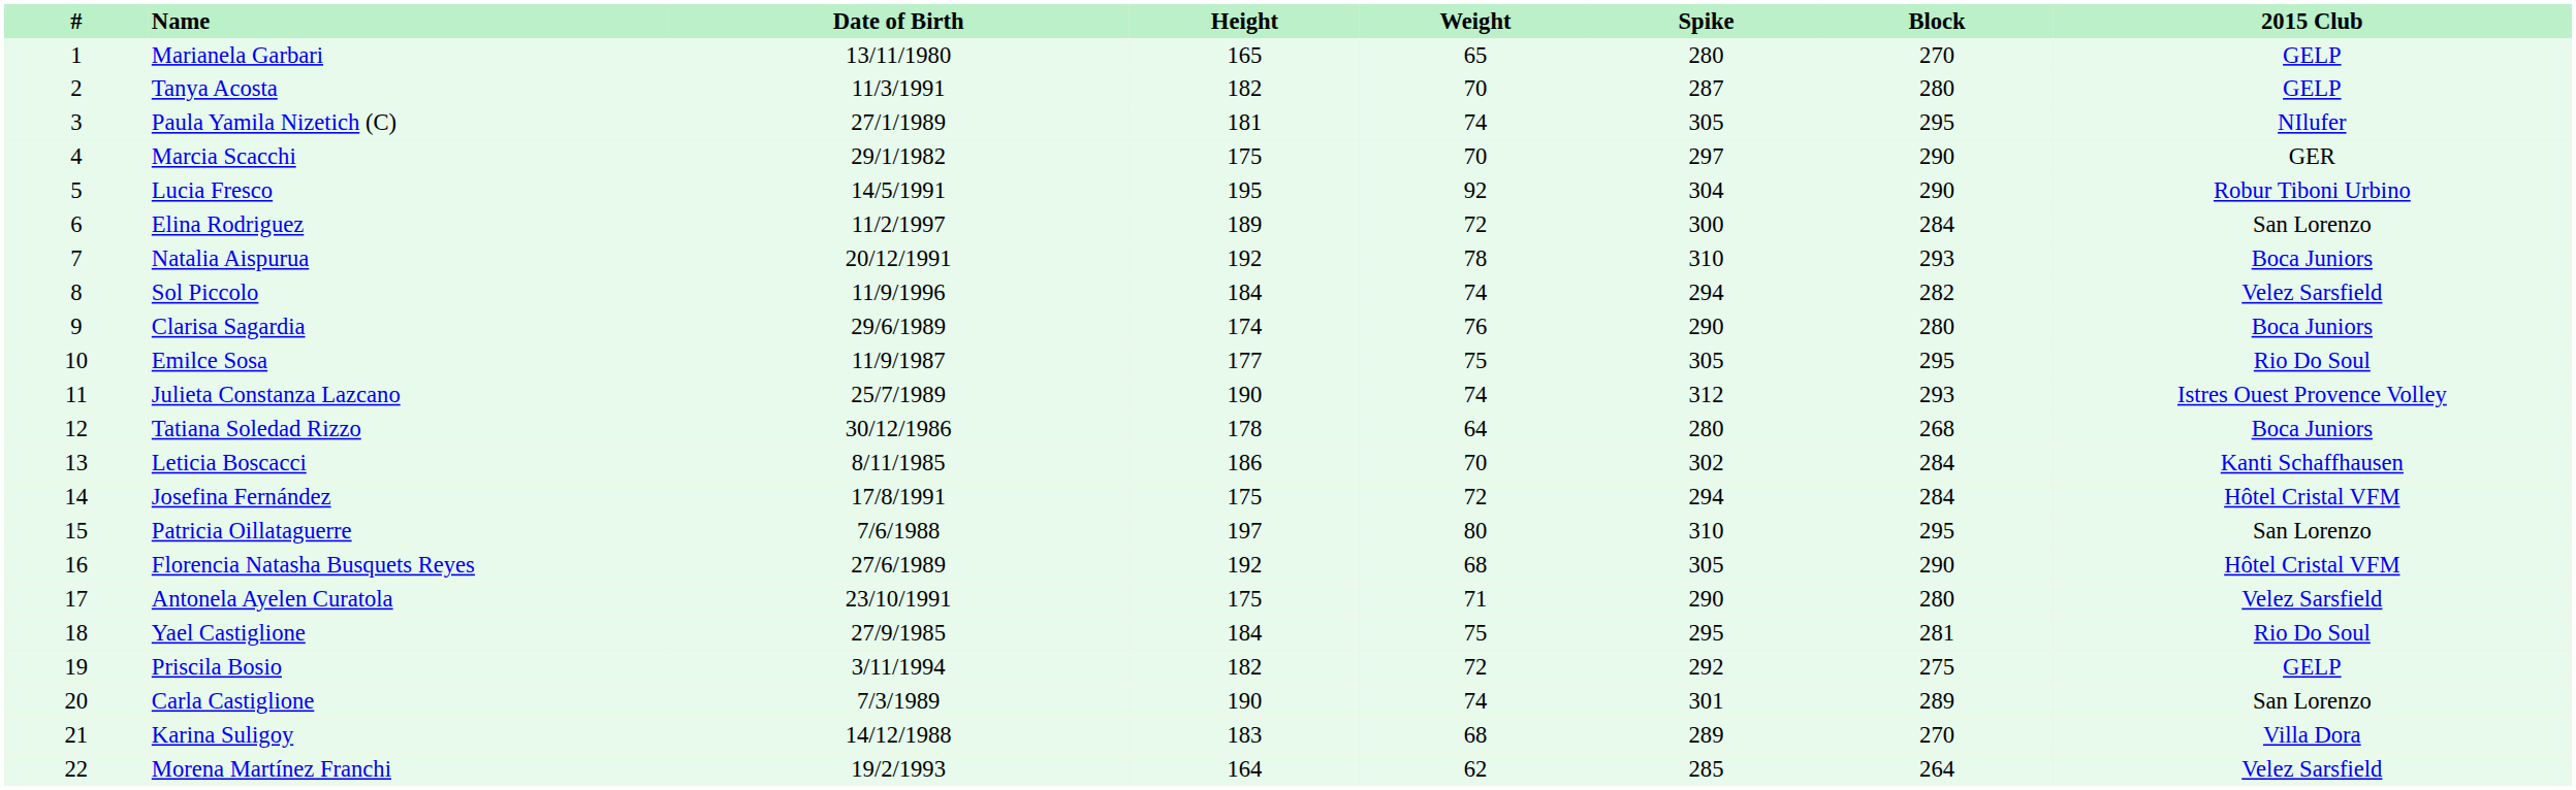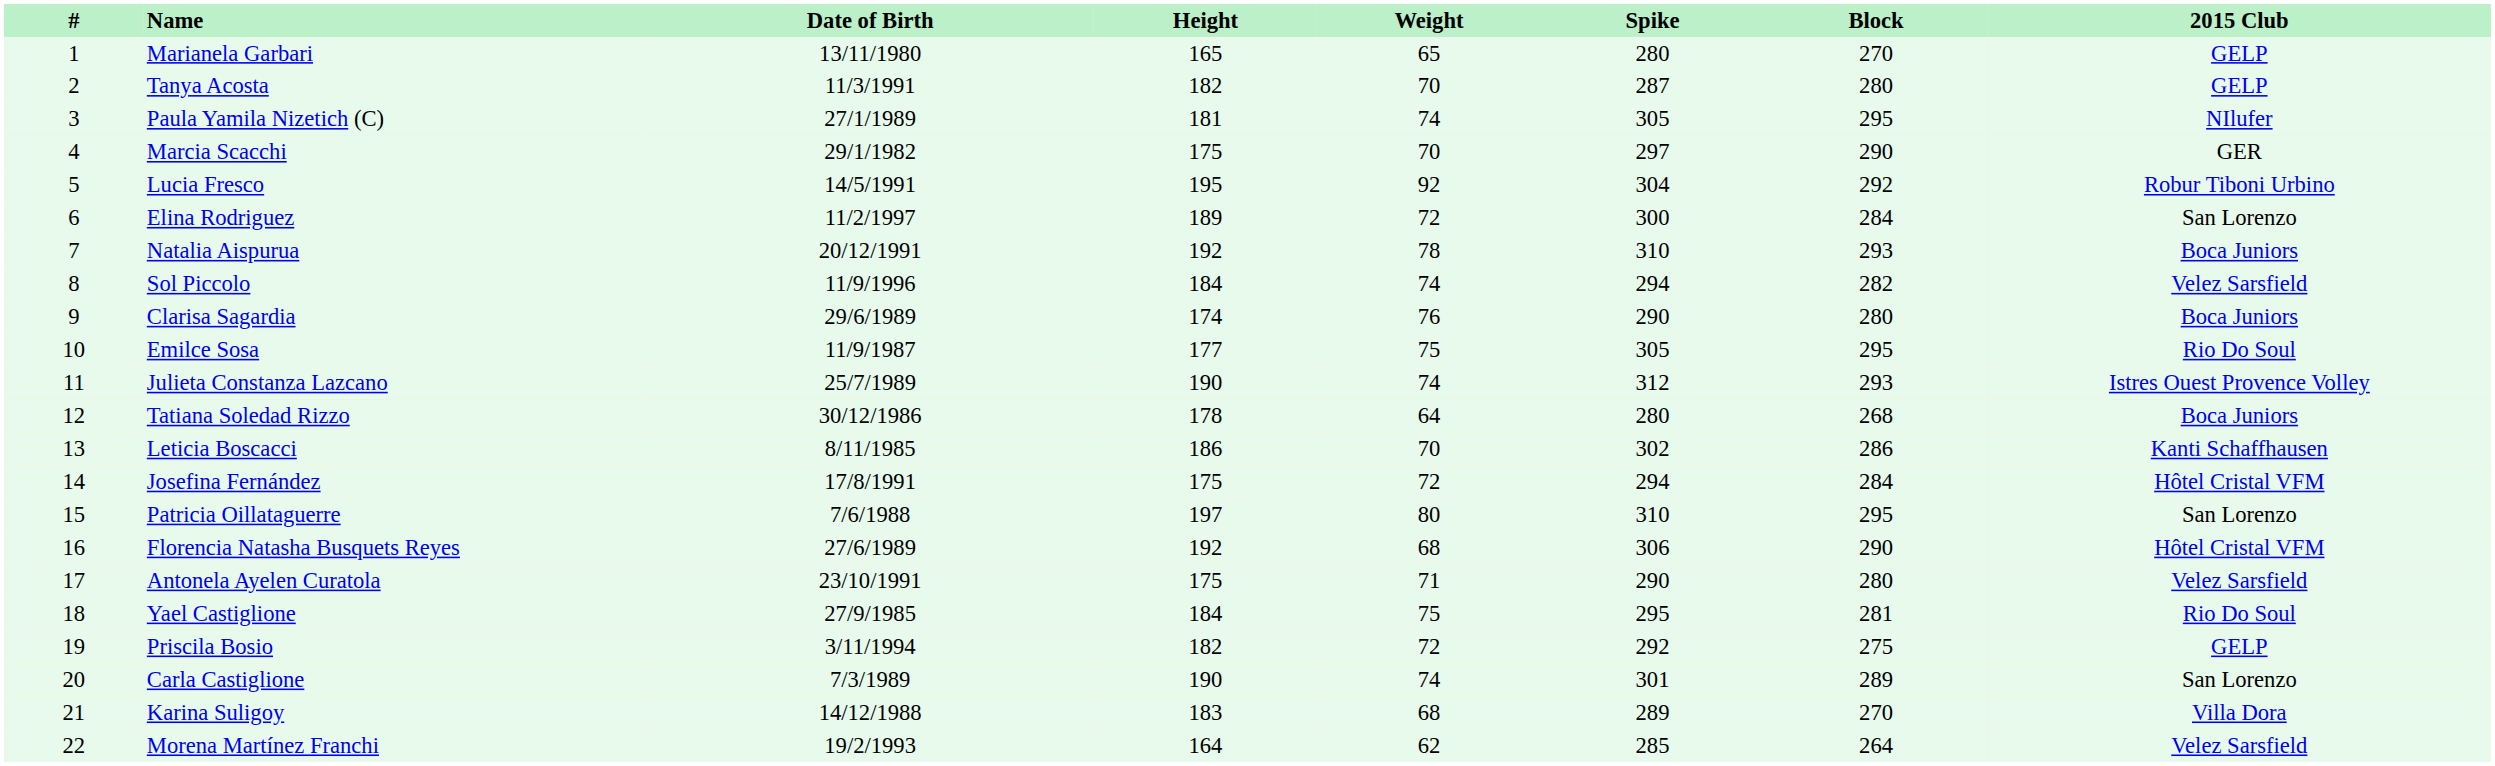 <table border=0 cellpadding=2 cellspacing=0  |- bgcolor=#FFECCE style="text-align:center; font-size:90%;" width=100%>
 <tr bgcolor=#BBF0C9>
 <th width=5%>#</th>
 <th width=18% align=left>Name</th>
 <th width=16%>Date of Birth</th>
 <th width=8%>Height</th>
 <th width=8%>Weight</th>
 <th width=8%>Spike</th>
 <th width=8%>Block</th>
 <th width=18%>2015 Club</th>
 </tr>
 <tr bgcolor=#E7FAEC>
 <td>1</td>
 <td align=left><a href='#'>Marianela Garbari</a></td>
 <td>13/11/1980</td>
 <td>165</td>
 <td>65</td>
 <td>280</td>
 <td>270</td>
 <td><a href='#'>GELP</a></td>
 </tr>
 <tr bgcolor=#E7FAEC>
 <td>2</td>
 <td align=left><a href='#'>Tanya Acosta</a></td>
 <td>11/3/1991</td>
 <td>182</td>
 <td>70</td>
 <td>287</td>
 <td>280</td>
 <td><a href='#'>GELP</a></td>
 </tr>
 <tr bgcolor=#E7FAEC>
 <td>3</td>
 <td align=left><a href='#'>Paula Yamila Nizetich</a> (C)</td>
 <td>27/1/1989</td>
 <td>181</td>
 <td>74</td>
 <td>305</td>
 <td>295</td>
 <td><a href='#'>NIlufer</a></td>
 </tr>
 <tr bgcolor=#E7FAEC>
 <td>4</td>
 <td align=left><a href='#'>Marcia Scacchi</a></td>
 <td>29/1/1982</td>
 <td>175</td>
 <td>70</td>
 <td>297</td>
 <td>290</td>
 <td>GER</td>
 </tr>
 <tr bgcolor=#E7FAEC>
 <td>5</td>
 <td align=left><a href='#'>Lucia Fresco</a></td>
 <td>14/5/1991</td>
 <td>195</td>
 <td>92</td>
 <td>304</td>
-<td>290</td>
+<td>292</td>
 <td><a href='#'>Robur Tiboni Urbino</a></td>
 </tr>
 <tr bgcolor=#E7FAEC>
 <td>6</td>
 <td align=left><a href='#'>Elina Rodriguez</a></td>
 <td>11/2/1997</td>
 <td>189</td>
 <td>72</td>
 <td>300</td>
 <td>284</td>
 <td>San Lorenzo</td>
 </tr>
 <tr bgcolor=#E7FAEC>
 <td>7</td>
 <td align=left><a href='#'>Natalia Aispurua</a></td>
 <td>20/12/1991</td>
 <td>192</td>
 <td>78</td>
 <td>310</td>
 <td>293</td>
 <td><a href='#'>Boca Juniors</a></td>
 </tr>
 <tr bgcolor=#E7FAEC>
 <td>8</td>
 <td align=left><a href='#'>Sol Piccolo</a></td>
 <td>11/9/1996</td>
 <td>184</td>
 <td>74</td>
 <td>294</td>
 <td>282</td>
 <td><a href='#'>Velez Sarsfield</a></td>
 </tr>
 <tr bgcolor=#E7FAEC>
 <td>9</td>
 <td align=left><a href='#'>Clarisa Sagardia</a></td>
 <td>29/6/1989</td>
 <td>174</td>
 <td>76</td>
 <td>290</td>
 <td>280</td>
 <td><a href='#'>Boca Juniors</a></td>
 </tr>
 <tr bgcolor=#E7FAEC>
 <td>10</td>
 <td align=left><a href='#'>Emilce Sosa</a></td>
 <td>11/9/1987</td>
 <td>177</td>
 <td>75</td>
 <td>305</td>
 <td>295</td>
 <td><a href='#'>Rio Do Soul</a></td>
 </tr>
 <tr bgcolor=#E7FAEC>
 <td>11</td>
 <td align=left><a href='#'>Julieta Constanza Lazcano</a></td>
 <td>25/7/1989</td>
 <td>190</td>
 <td>74</td>
 <td>312</td>
 <td>293</td>
 <td><a href='#'>Istres Ouest Provence Volley</a></td>
 </tr>
 <tr bgcolor=#E7FAEC>
 <td>12</td>
 <td align=left><a href='#'>Tatiana Soledad Rizzo</a></td>
 <td>30/12/1986</td>
 <td>178</td>
 <td>64</td>
 <td>280</td>
 <td>268</td>
 <td><a href='#'>Boca Juniors</a></td>
 </tr>
 <tr bgcolor=#E7FAEC>
 <td>13</td>
 <td align=left><a href='#'>Leticia Boscacci</a></td>
 <td>8/11/1985</td>
 <td>186</td>
 <td>70</td>
 <td>302</td>
-<td>284</td>
+<td>286</td>
 <td><a href='#'>Kanti Schaffhausen</a></td>
 </tr>
 <tr bgcolor=#E7FAEC>
 <td>14</td>
 <td align=left><a href='#'>Josefina Fernández</a></td>
 <td>17/8/1991</td>
 <td>175</td>
 <td>72</td>
 <td>294</td>
 <td>284</td>
 <td><a href='#'>Hôtel Cristal VFM</a></td>
 </tr>
 <tr bgcolor=#E7FAEC>
 <td>15</td>
 <td align=left><a href='#'>Patricia Oillataguerre</a></td>
 <td>7/6/1988</td>
 <td>197</td>
 <td>80</td>
 <td>310</td>
 <td>295</td>
 <td>San Lorenzo</td>
 </tr>
 <tr bgcolor=#E7FAEC>
 <td>16</td>
 <td align=left><a href='#'>Florencia Natasha Busquets Reyes</a></td>
 <td>27/6/1989</td>
 <td>192</td>
 <td>68</td>
-<td>305</td>
+<td>306</td>
 <td>290</td>
 <td><a href='#'>Hôtel Cristal VFM</a></td>
 </tr>
 <tr bgcolor=#E7FAEC>
 <td>17</td>
 <td align=left><a href='#'>Antonela Ayelen Curatola</a></td>
 <td>23/10/1991</td>
 <td>175</td>
 <td>71</td>
 <td>290</td>
 <td>280</td>
 <td><a href='#'>Velez Sarsfield</a></td>
 </tr>
 <tr bgcolor=#E7FAEC>
 <td>18</td>
 <td align=left><a href='#'>Yael Castiglione</a></td>
 <td>27/9/1985</td>
 <td>184</td>
 <td>75</td>
 <td>295</td>
 <td>281</td>
 <td><a href='#'>Rio Do Soul</a></td>
 </tr>
 <tr bgcolor=#E7FAEC>
 <td>19</td>
 <td align=left><a href='#'>Priscila Bosio</a></td>
 <td>3/11/1994</td>
 <td>182</td>
 <td>72</td>
 <td>292</td>
 <td>275</td>
 <td><a href='#'>GELP</a></td>
 </tr>
 <tr bgcolor=#E7FAEC>
 <td>20</td>
 <td align=left><a href='#'>Carla Castiglione</a></td>
 <td>7/3/1989</td>
 <td>190</td>
 <td>74</td>
 <td>301</td>
 <td>289</td>
 <td>San Lorenzo</td>
 </tr>
 <tr bgcolor=#E7FAEC>
 <td>21</td>
 <td align=left><a href='#'>Karina Suligoy</a></td>
 <td>14/12/1988</td>
 <td>183</td>
 <td>68</td>
 <td>289</td>
 <td>270</td>
 <td><a href='#'>Villa Dora</a></td>
 </tr>
 <tr bgcolor=#E7FAEC>
 <td>22</td>
 <td align=left><a href='#'>Morena Martínez Franchi</a></td>
 <td>19/2/1993</td>
 <td>164</td>
 <td>62</td>
 <td>285</td>
 <td>264</td>
 <td><a href='#'>Velez Sarsfield</a></td>
 </tr>
 <tr>
 </tr>
 </table>
